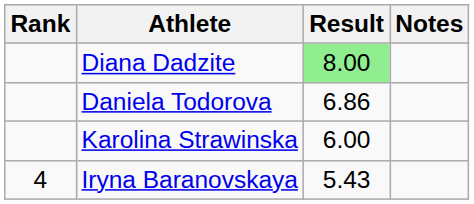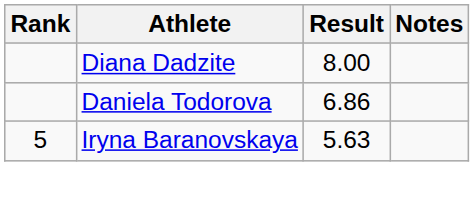 <table class="wikitable sortable" style="text-align:center">
 <tr>
 <th>Rank</th>
 <th>Athlete</th>
 <th>Result</th>
 <th>Notes</th>
 </tr>
 <tr>
 <td></td>
 <td style="text-align:left"><a href='#'>Diana Dadzite</a><br></td>
-<td style="background: lightgreen;">8.00</td>
+<td>8.00</td>
 <td></td>
 </tr>
 <tr>
 <td></td>
 <td style="text-align:left"><a href='#'>Daniela Todorova</a><br></td>
 <td>6.86</td>
 <td></td>
 </tr>
 <tr>
-<td></td>
-<td style="text-align:left"><a href='#'>Karolina Strawinska</a><br></td>
-<td>6.00</td>
-<td></td>
-</tr>
-<tr>
-<td>4</td>
+<td>5</td>
 <td style="text-align:left"><a href='#'>Iryna Baranovskaya</a><br></td>
-<td>5.43</td>
+<td>5.63</td>
 <td></td>
 </tr>
 </table>
